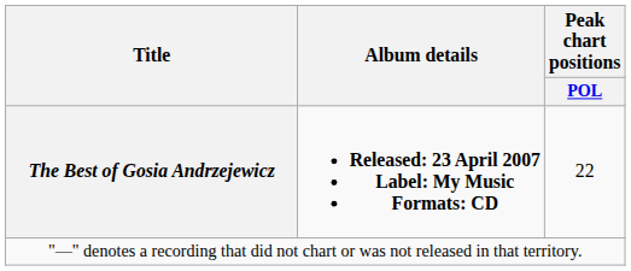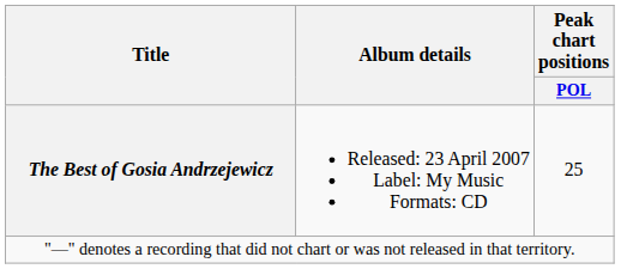 <table class="wikitable plainrowheaders" style="text-align:center;">
 <tr>
 <th scope="col" rowspan="2" style="width:15em;">Title</th>
 <th scope="col" rowspan="2">Album details</th>
 <th scope="col" colspan="1">Peak chart positions</th>
 </tr>
 <tr>
 <th scope="col" style="width:3em;font-size:90%;"><a href='#'>POL</a><br></th>
 </tr>
 <tr>
 <th scope="row"><em>The Best of Gosia Andrzejewicz</em></th>
-<td><strong><br><ul><li>Released: 23 April 2007</li><li>Label: My Music</li><li>Formats: CD</li></ul></strong></td>
-<td>22</td>
+<td><br><ul><li>Released: 23 April 2007</li><li>Label: My Music</li><li>Formats: CD</li></ul></td>
+<td>25</td>
 </tr>
 <tr>
 <td colspan="20" style="font-size:90%">"—" denotes a recording that did not chart or was not released in that territory.</td>
 </tr>
 </table>
